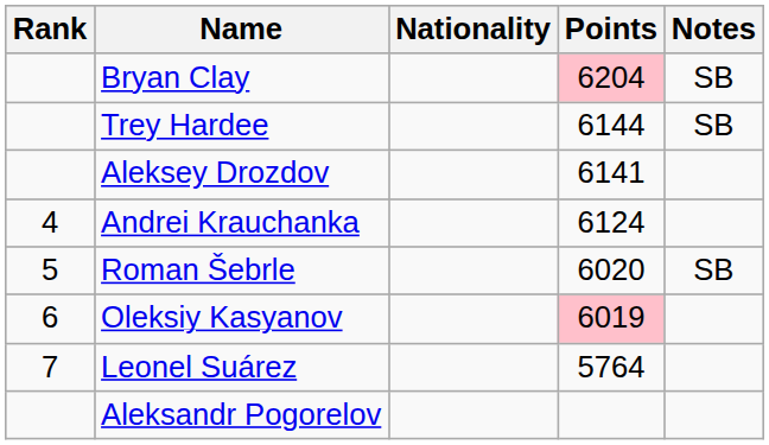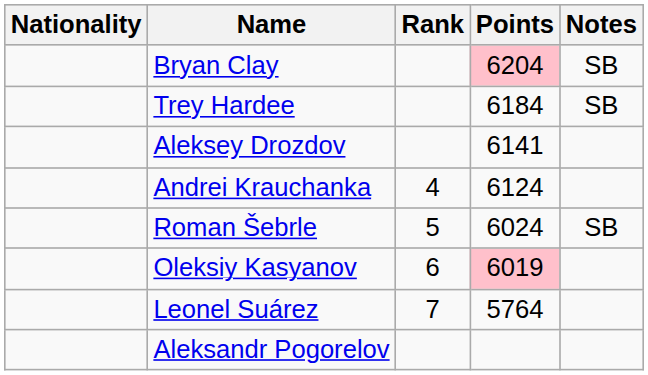 <table class="wikitable sortable" style="text-align:center">
 <tr>
+<th>Nationality</th>
+<th>Name</th>
 <th>Rank</th>
-<th>Name</th>
-<th>Nationality</th>
 <th>Points</th>
 <th>Notes</th>
 </tr>
 <tr>
+<td align=left></td>
+<td align=left><a href='#'>Bryan Clay</a></td>
 <td></td>
-<td align=left><a href='#'>Bryan Clay</a></td>
-<td align=left></td>
 <td style="background: pink;">6204</td>
 <td>SB</td>
 </tr>
 <tr>
+<td align=left></td>
+<td align=left><a href='#'>Trey Hardee</a></td>
 <td></td>
-<td align=left><a href='#'>Trey Hardee</a></td>
-<td align=left></td>
-<td>6144</td>
+<td>6184</td>
 <td>SB</td>
 </tr>
 <tr>
+<td align=left></td>
+<td align=left><a href='#'>Aleksey Drozdov</a></td>
 <td></td>
-<td align=left><a href='#'>Aleksey Drozdov</a></td>
-<td align=left></td>
 <td>6141</td>
 <td></td>
 </tr>
 <tr>
+<td align=left></td>
+<td align=left><a href='#'>Andrei Krauchanka</a></td>
 <td>4</td>
-<td align=left><a href='#'>Andrei Krauchanka</a></td>
-<td align=left></td>
 <td>6124</td>
 <td></td>
 </tr>
 <tr>
+<td align=left></td>
+<td align=left><a href='#'>Roman Šebrle</a></td>
 <td>5</td>
-<td align=left><a href='#'>Roman Šebrle</a></td>
-<td align=left></td>
-<td>6020</td>
+<td>6024</td>
 <td>SB</td>
 </tr>
 <tr>
+<td align=left></td>
+<td align=left><a href='#'>Oleksiy Kasyanov</a></td>
 <td>6</td>
-<td align=left><a href='#'>Oleksiy Kasyanov</a></td>
-<td align=left></td>
 <td style="background: pink;">6019</td>
 <td></td>
 </tr>
 <tr>
+<td align=left></td>
+<td align=left><a href='#'>Leonel Suárez</a></td>
 <td>7</td>
-<td align=left><a href='#'>Leonel Suárez</a></td>
-<td align=left></td>
 <td>5764</td>
 <td></td>
 </tr>
 <tr>
+<td align=left></td>
+<td align=left><a href='#'>Aleksandr Pogorelov</a></td>
 <td></td>
-<td align=left><a href='#'>Aleksandr Pogorelov</a></td>
-<td align=left></td>
 <td></td>
 <td></td>
 </tr>
 </table>
